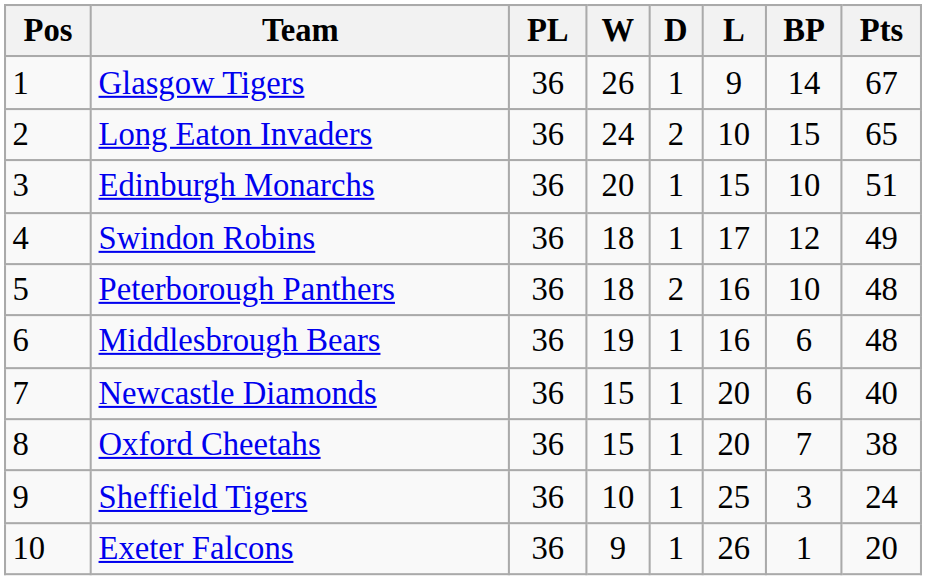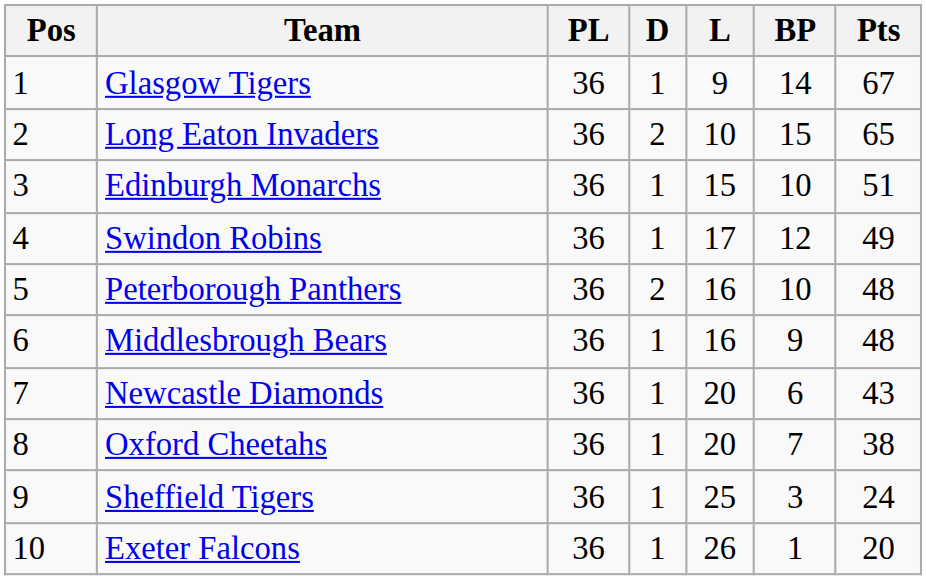 <table class=wikitable width="450">
 <tr>
 <th>Pos</th>
 <th>Team</th>
 <th>PL</th>
-<th>W</th>
 <th>D</th>
 <th>L</th>
 <th>BP</th>
 <th>Pts</th>
 </tr>
 <tr>
 <td>1</td>
 <td><a href='#'>Glasgow Tigers</a></td>
 <td align="center">36</td>
-<td align="center">26</td>
 <td align="center">1</td>
 <td align="center">9</td>
 <td align="center">14</td>
 <td align="center">67</td>
 </tr>
 <tr>
 <td>2</td>
 <td><a href='#'>Long Eaton Invaders</a></td>
 <td align="center">36</td>
-<td align="center">24</td>
 <td align="center">2</td>
 <td align="center">10</td>
 <td align="center">15</td>
 <td align="center">65</td>
 </tr>
 <tr>
 <td>3</td>
 <td><a href='#'>Edinburgh Monarchs</a></td>
 <td align="center">36</td>
-<td align="center">20</td>
 <td align="center">1</td>
 <td align="center">15</td>
 <td align="center">10</td>
 <td align="center">51</td>
 </tr>
 <tr>
 <td>4</td>
 <td><a href='#'>Swindon Robins</a></td>
 <td align="center">36</td>
-<td align="center">18</td>
 <td align="center">1</td>
 <td align="center">17</td>
 <td align="center">12</td>
 <td align="center">49</td>
 </tr>
 <tr>
 <td>5</td>
 <td><a href='#'>Peterborough Panthers</a></td>
 <td align="center">36</td>
-<td align="center">18</td>
 <td align="center">2</td>
 <td align="center">16</td>
 <td align="center">10</td>
 <td align="center">48</td>
 </tr>
 <tr>
 <td>6</td>
 <td><a href='#'>Middlesbrough Bears</a></td>
 <td align="center">36</td>
-<td align="center">19</td>
 <td align="center">1</td>
 <td align="center">16</td>
-<td align="center">6</td>
+<td align="center">9</td>
 <td align="center">48</td>
 </tr>
 <tr>
 <td>7</td>
 <td><a href='#'>Newcastle Diamonds</a></td>
 <td align="center">36</td>
-<td align="center">15</td>
 <td align="center">1</td>
 <td align="center">20</td>
 <td align="center">6</td>
-<td align="center">40</td>
+<td align="center">43</td>
 </tr>
 <tr>
 <td>8</td>
 <td><a href='#'>Oxford Cheetahs</a></td>
 <td align="center">36</td>
-<td align="center">15</td>
 <td align="center">1</td>
 <td align="center">20</td>
 <td align="center">7</td>
 <td align="center">38</td>
 </tr>
 <tr>
 <td>9</td>
 <td><a href='#'>Sheffield Tigers</a></td>
 <td align="center">36</td>
-<td align="center">10</td>
 <td align="center">1</td>
 <td align="center">25</td>
 <td align="center">3</td>
 <td align="center">24</td>
 </tr>
 <tr>
 <td>10</td>
 <td><a href='#'>Exeter Falcons</a></td>
 <td align="center">36</td>
-<td align="center">9</td>
 <td align="center">1</td>
 <td align="center">26</td>
 <td align="center">1</td>
 <td align="center">20</td>
 </tr>
 </table>
